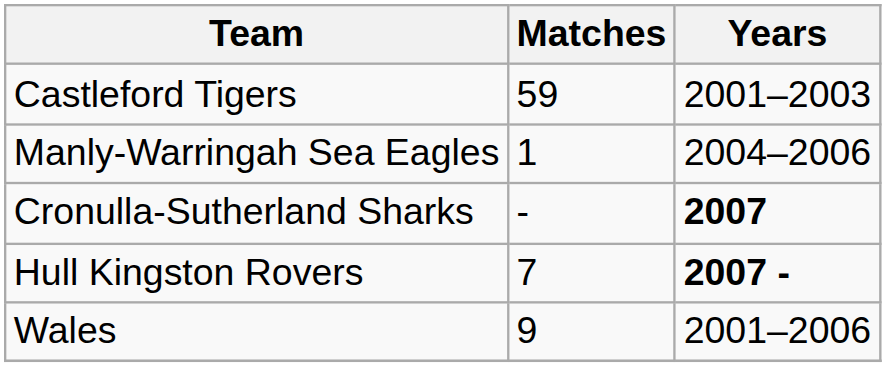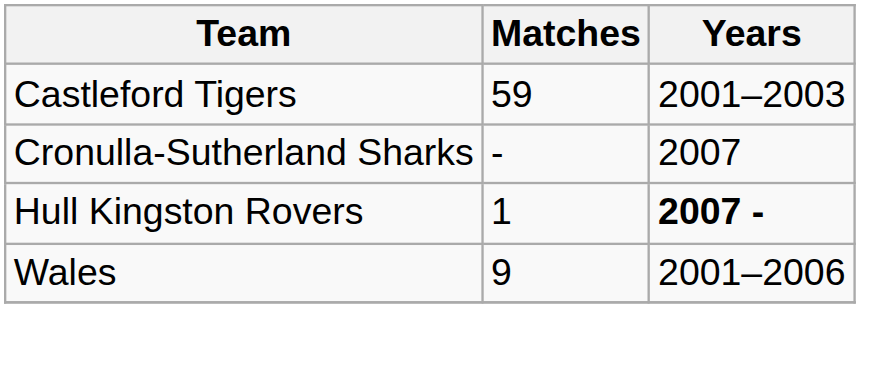 <table class="wikitable">
 <tr>
 <th>Team</th>
 <th>Matches</th>
 <th>Years</th>
 </tr>
 <tr>
 <td>Castleford Tigers</td>
 <td>59</td>
 <td>2001–2003</td>
 </tr>
 <tr>
-<td>Manly-Warringah Sea Eagles</td>
-<td>1</td>
-<td>2004–2006</td>
-</tr>
-<tr>
 <td>Cronulla-Sutherland Sharks</td>
 <td>-</td>
-<td><strong>2007</strong></td>
+<td>2007</td>
 </tr>
 <tr>
 <td>Hull Kingston Rovers</td>
-<td>7</td>
+<td>1</td>
 <td><strong>2007 -</strong></td>
 </tr>
 <tr>
 <td>Wales</td>
 <td>9</td>
 <td>2001–2006</td>
 </tr>
 <tr>
 </tr>
 </table>
